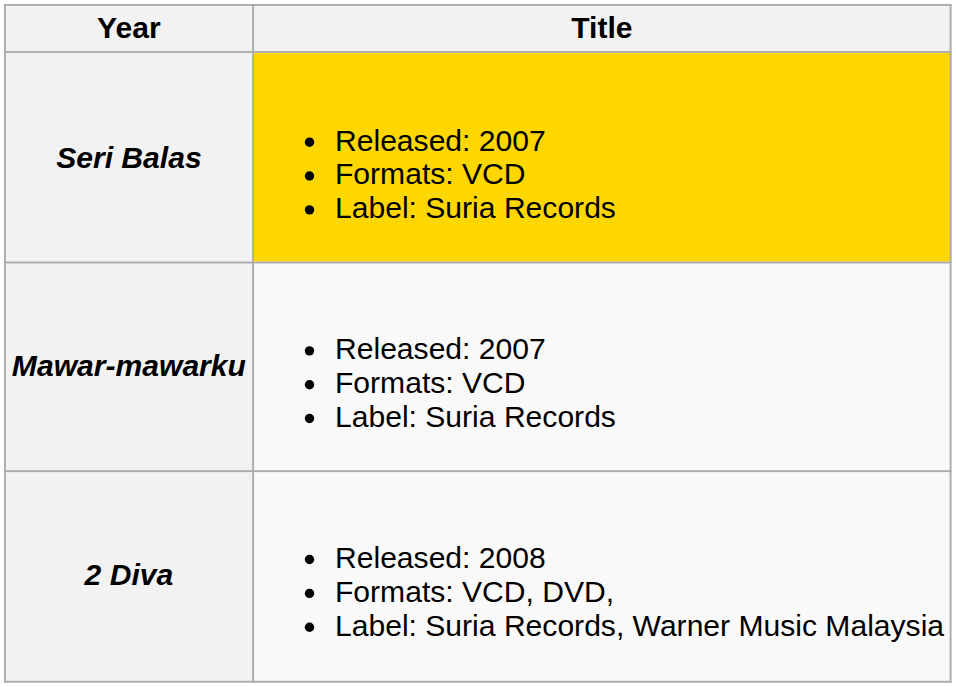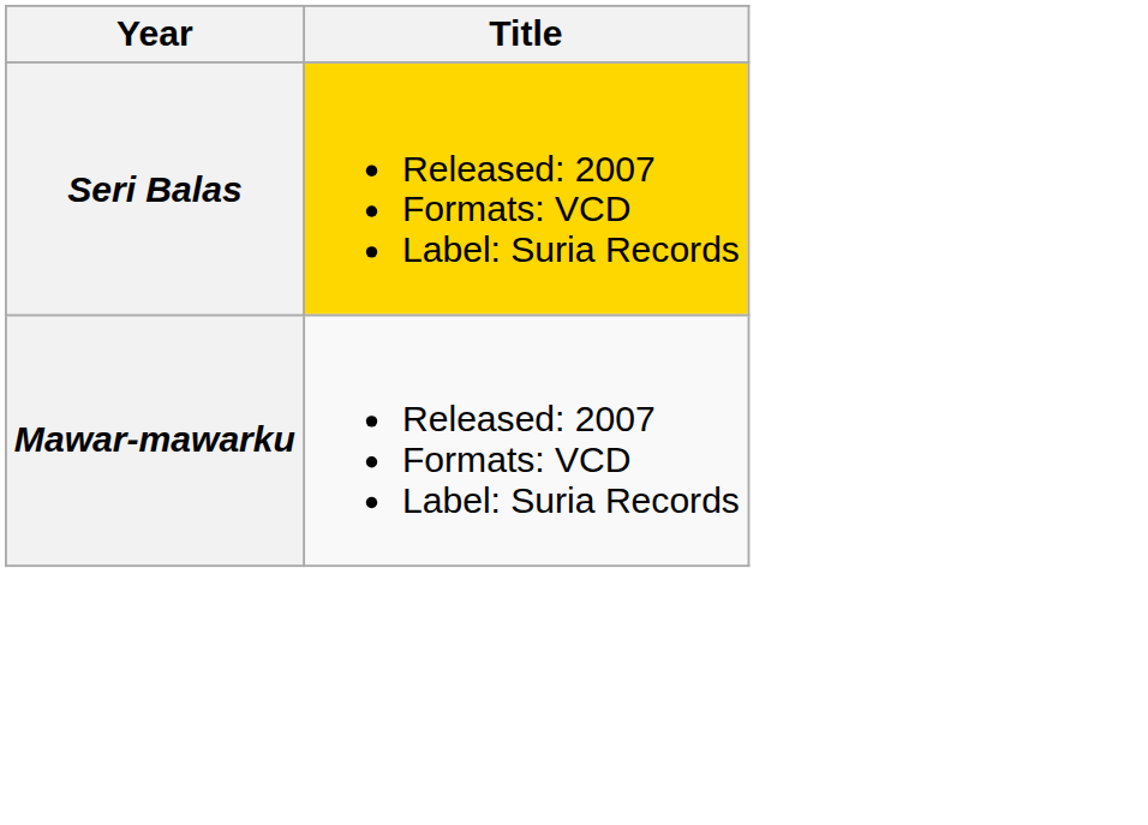 <table class="wikitable plainrowheaders">
 <tr>
 <th>Year</th>
 <th>Title</th>
 </tr>
 <tr>
 <th scope="row"><em>Seri Balas</em></th>
 <td style="background: gold;"><br><ul><li>Released: 2007</li><li>Formats: VCD</li><li>Label: Suria Records</li></ul></td>
 </tr>
 <tr>
 <th scope="row"><em>Mawar-mawarku</em></th>
 <td><br><ul><li>Released: 2007</li><li>Formats: VCD</li><li>Label: Suria Records</li></ul></td>
 </tr>
-<tr>
-<th scope="row"><em>2 Diva</em></th>
-<td><br><ul><li>Released: 2008</li><li>Formats: VCD, DVD,</li><li>Label: Suria Records, Warner Music Malaysia</li></ul></td>
-</tr>
 </table>
